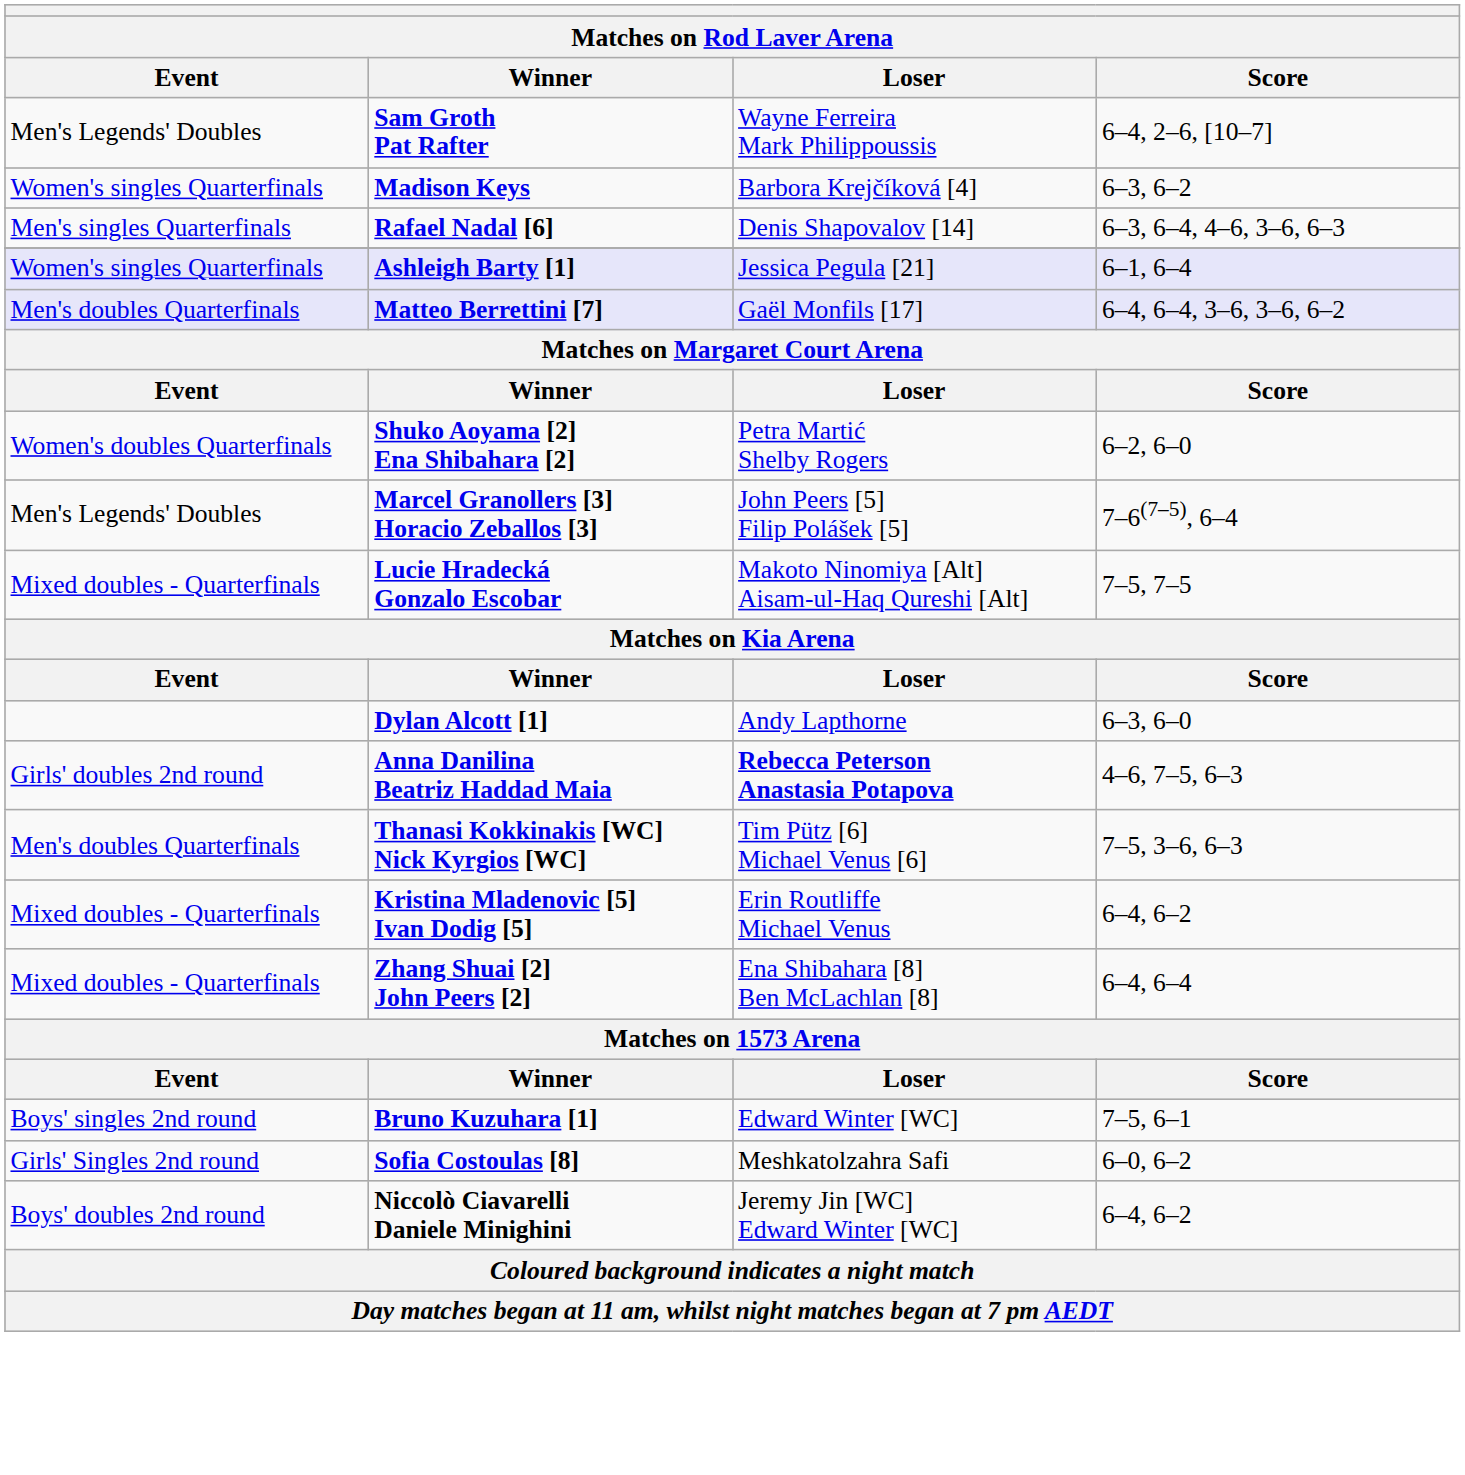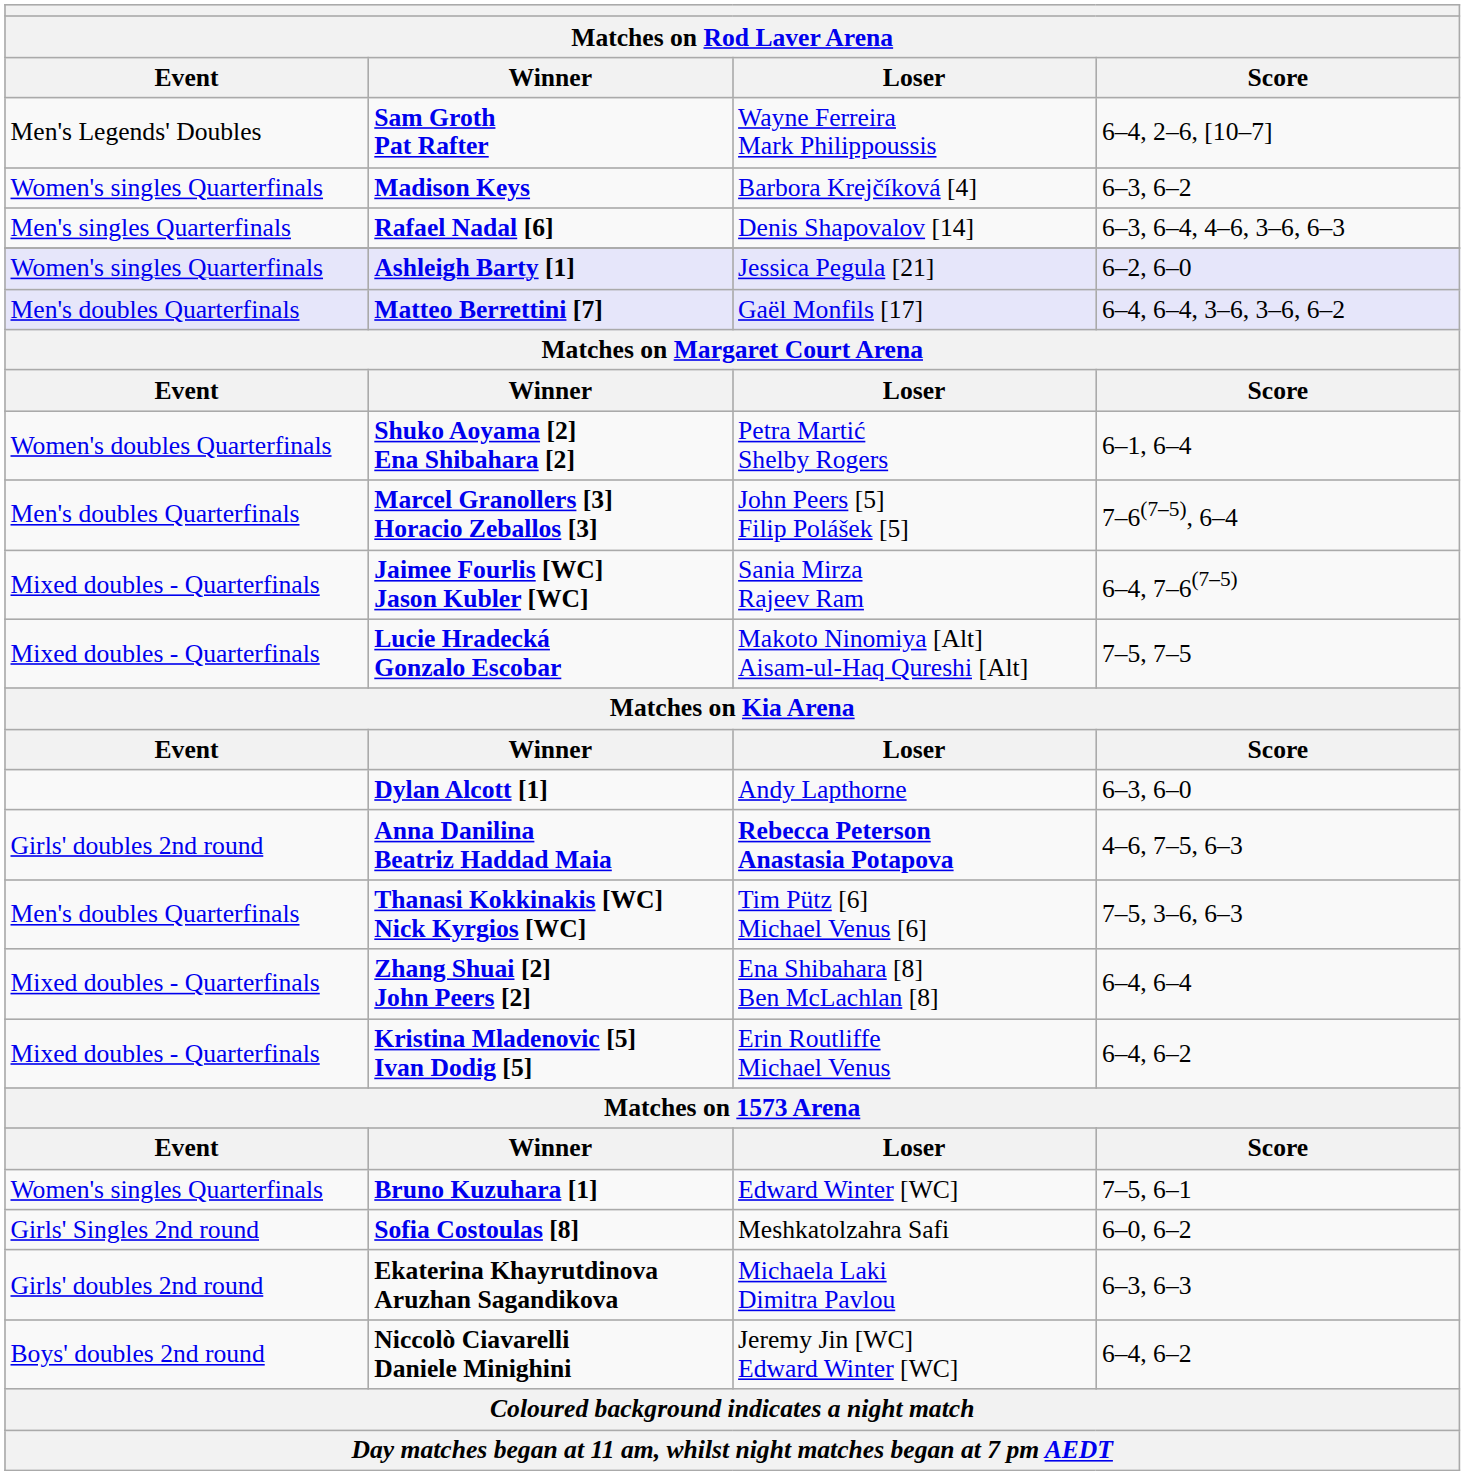 <table class="wikitable collapsible uncollapsed" style="margin:auto;">
 <tr>
 <th colspan=4></th>
 </tr>
 <tr>
 <th colspan=4><strong>Matches on <a href='#'>Rod Laver Arena</a></strong></th>
 </tr>
 <tr>
 <th style="width:220px;">Event</th>
 <th style="width:220px;">Winner</th>
 <th style="width:220px;">Loser</th>
 <th style="width:220px;">Score</th>
 </tr>
 <tr>
 <td>Men's Legends' Doubles</td>
 <td><strong> <a href='#'>Sam Groth</a> <br>  <a href='#'>Pat Rafter</a></strong></td>
 <td> <a href='#'>Wayne Ferreira</a> <br>  <a href='#'>Mark Philippoussis</a></td>
 <td>6–4, 2–6, [10–7]</td>
 </tr>
 <tr>
 <td><a href='#'>Women's singles Quarterfinals</a></td>
 <td><strong> <a href='#'>Madison Keys</a></strong></td>
 <td> <a href='#'>Barbora Krejčíková</a> [4]</td>
 <td>6–3, 6–2</td>
 </tr>
 <tr>
 <td><a href='#'>Men's singles Quarterfinals</a></td>
 <td><strong> <a href='#'>Rafael Nadal</a> [6]</strong></td>
 <td> <a href='#'>Denis Shapovalov</a> [14]</td>
 <td>6–3, 6–4, 4–6, 3–6, 6–3</td>
 </tr>
 <tr>
 </tr>
 <tr bgcolor=lavender>
 <td><a href='#'>Women's singles Quarterfinals</a></td>
 <td><strong> <a href='#'>Ashleigh Barty</a> [1]</strong></td>
 <td> <a href='#'>Jessica Pegula</a> [21]</td>
-<td>6–1, 6–4</td>
+<td>6–2, 6–0</td>
 </tr>
 <tr bgcolor=lavender>
 <td><a href='#'>Men's doubles Quarterfinals</a></td>
 <td><strong> <a href='#'>Matteo Berrettini</a> [7]</strong></td>
 <td> <a href='#'>Gaël Monfils</a> [17]</td>
 <td>6–4, 6–4, 3–6, 3–6, 6–2</td>
 </tr>
 <tr>
 <th colspan=4><strong>Matches on <a href='#'>Margaret Court Arena</a></strong></th>
 </tr>
 <tr>
 <th style="width:220px;">Event</th>
 <th style="width:220px;">Winner</th>
 <th style="width:220px;">Loser</th>
 <th style="width:220px;">Score</th>
 </tr>
 <tr>
 <td><a href='#'>Women's doubles Quarterfinals</a></td>
 <td><strong> <a href='#'>Shuko Aoyama</a> [2] <br>  <a href='#'>Ena Shibahara</a> [2]</strong></td>
 <td> <a href='#'>Petra Martić</a> <br>  <a href='#'>Shelby Rogers</a></td>
-<td>6–2, 6–0</td>
+<td>6–1, 6–4</td>
 </tr>
 <tr>
-<td>Men's Legends' Doubles</td>
+<td><a href='#'>Men's doubles Quarterfinals</a></td>
 <td><strong> <a href='#'>Marcel Granollers</a> [3] <br>  <a href='#'>Horacio Zeballos</a> [3]</strong></td>
 <td> <a href='#'>John Peers</a> [5]<br>  <a href='#'>Filip Polášek</a> [5]</td>
 <td>7–6<sup>(7–5)</sup>, 6–4</td>
+</tr>
+<tr>
+<td><a href='#'>Mixed doubles - Quarterfinals</a></td>
+<td><strong> <a href='#'>Jaimee Fourlis</a> [WC]<br>  <a href='#'>Jason Kubler</a> [WC]</strong></td>
+<td> <a href='#'>Sania Mirza</a> <br>  <a href='#'>Rajeev Ram</a></td>
+<td>6–4, 7–6<sup>(7–5)</sup></td>
 </tr>
 <tr>
 <td><a href='#'>Mixed doubles - Quarterfinals</a></td>
 <td><strong> <a href='#'>Lucie Hradecká</a> <br>  <a href='#'>Gonzalo Escobar</a></strong></td>
 <td> <a href='#'>Makoto Ninomiya</a> [Alt]<br>  <a href='#'>Aisam-ul-Haq Qureshi</a> [Alt]</td>
 <td>7–5, 7–5</td>
 </tr>
 <tr>
 <th colspan=4><strong>Matches on <a href='#'>Kia Arena</a></strong></th>
 </tr>
 <tr>
 <th style="width:220px;">Event</th>
 <th style="width:220px;">Winner</th>
 <th style="width:220px;">Loser</th>
 <th style="width:220px;">Score</th>
 </tr>
 <tr>
 <td></td>
 <td><strong> <a href='#'>Dylan Alcott</a> [1]</strong></td>
 <td> <a href='#'>Andy Lapthorne</a></td>
 <td>6–3, 6–0</td>
 </tr>
 <tr>
 <td><a href='#'>Girls' doubles 2nd round</a></td>
 <td><strong> <a href='#'>Anna Danilina</a> <br>  <a href='#'>Beatriz Haddad Maia</a></strong></td>
 <td><strong> <a href='#'>Rebecca Peterson</a> <br>  <a href='#'>Anastasia Potapova</a></strong></td>
 <td>4–6, 7–5, 6–3</td>
 </tr>
 <tr>
 <td><a href='#'>Men's doubles Quarterfinals</a></td>
 <td><strong> <a href='#'>Thanasi Kokkinakis</a> [WC] <br>  <a href='#'>Nick Kyrgios</a> [WC]</strong></td>
 <td> <a href='#'>Tim Pütz</a> [6] <br>  <a href='#'>Michael Venus</a> [6]</td>
 <td>7–5, 3–6, 6–3</td>
 </tr>
 <tr>
 <td><a href='#'>Mixed doubles - Quarterfinals</a></td>
+<td><strong> <a href='#'>Zhang Shuai</a> [2] <br>  <a href='#'>John Peers</a> [2]</strong></td>
+<td> <a href='#'>Ena Shibahara</a> [8]<br>  <a href='#'>Ben McLachlan</a> [8]</td>
+<td>6–4, 6–4</td>
+</tr>
+<tr>
+<td><a href='#'>Mixed doubles - Quarterfinals</a></td>
 <td><strong> <a href='#'>Kristina Mladenovic</a> [5] <br>  <a href='#'>Ivan Dodig</a> [5]</strong></td>
 <td> <a href='#'>Erin Routliffe</a> <br>  <a href='#'>Michael Venus</a></td>
 <td>6–4, 6–2</td>
-</tr>
-<tr>
-<td><a href='#'>Mixed doubles - Quarterfinals</a></td>
-<td><strong> <a href='#'>Zhang Shuai</a> [2] <br>  <a href='#'>John Peers</a> [2]</strong></td>
-<td> <a href='#'>Ena Shibahara</a> [8]<br>  <a href='#'>Ben McLachlan</a> [8]</td>
-<td>6–4, 6–4</td>
 </tr>
 <tr>
 <th colspan=4><strong>Matches on <a href='#'>1573 Arena</a></strong></th>
 </tr>
 <tr>
 <th style="width:220px;">Event</th>
 <th style="width:220px;">Winner</th>
 <th style="width:220px;">Loser</th>
 <th style="width:220px;">Score</th>
 </tr>
 <tr>
-<td><a href='#'>Boys' singles 2nd round</a></td>
+<td><a href='#'>Women's singles Quarterfinals</a></td>
 <td><strong> <a href='#'>Bruno Kuzuhara</a> [1]</strong></td>
 <td> <a href='#'>Edward Winter</a> [WC]</td>
 <td>7–5, 6–1</td>
 </tr>
 <tr>
 <td><a href='#'>Girls' Singles 2nd round</a></td>
 <td><strong> <a href='#'>Sofia Costoulas</a> [8]</strong></td>
 <td> Meshkatolzahra Safi</td>
 <td>6–0, 6–2</td>
+</tr>
+<tr>
+<td><a href='#'>Girls' doubles 2nd round</a></td>
+<td><strong> Ekaterina Khayrutdinova <br>  Aruzhan Sagandikova</strong></td>
+<td> <a href='#'>Michaela Laki</a> <br>  <a href='#'>Dimitra Pavlou</a></td>
+<td>6–3, 6–3</td>
 </tr>
 <tr>
 <td><a href='#'>Boys' doubles 2nd round</a></td>
 <td> <strong>Niccolò Ciavarelli <br>  Daniele Minighini</strong></td>
 <td> Jeremy Jin [WC] <br>  <a href='#'>Edward Winter</a> [WC]</td>
 <td>6–4, 6–2</td>
 </tr>
 <tr>
 <th colspan=4><em>Coloured background indicates a night match</em></th>
 </tr>
 <tr>
 <th colspan=4><em>Day matches began at 11 am, whilst night matches began at 7 pm <a href='#'>AEDT</a></em></th>
 </tr>
 </table>
